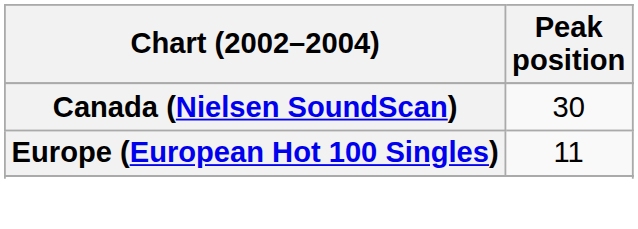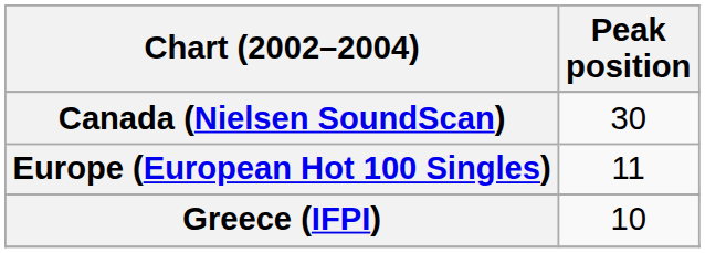 <table class="wikitable sortable plainrowheaders" style="text-align:center">
 <tr>
 <th scope="col">Chart (2002–2004)</th>
 <th scope="col">Peak<br>position</th>
 </tr>
 <tr>
 </tr>
 <tr>
 </tr>
 <tr>
 </tr>
 <tr>
 <th scope="row">Canada (<a href='#'>Nielsen SoundScan</a>)</th>
 <td>30</td>
 </tr>
 <tr>
 <th scope="row">Europe (<a href='#'>European Hot 100 Singles</a>)</th>
 <td>11</td>
 </tr>
 <tr>
+</tr>
+<tr>
+<th scope="row">Greece (<a href='#'>IFPI</a>)</th>
+<td>10</td>
 </tr>
 <tr>
 </tr>
 <tr>
 </tr>
 <tr>
 </tr>
 <tr>
 </tr>
 <tr>
 </tr>
 <tr>
 </tr>
 <tr>
 </tr>
 <tr>
 </tr>
 <tr>
 </tr>
 <tr>
 </tr>
 <tr>
 </tr>
 </table>
